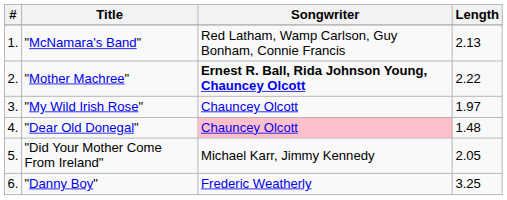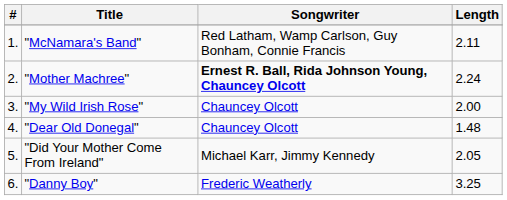 <table class="wikitable">
 <tr>
 <th>#</th>
 <th>Title</th>
 <th>Songwriter</th>
 <th>Length</th>
 </tr>
 <tr bgcolor="#ebf5ff">
 </tr>
 <tr>
 <td>1.</td>
 <td>"<a href='#'>McNamara's Band</a>"</td>
 <td>Red Latham, Wamp Carlson, Guy Bonham, Connie Francis</td>
-<td>2.13</td>
+<td>2.11</td>
 </tr>
 <tr>
 <td>2.</td>
 <td>"<a href='#'>Mother Machree</a>"</td>
 <td><strong>Ernest R. Ball, Rida Johnson Young, <a href='#'>Chauncey Olcott</a></strong></td>
-<td>2.22</td>
+<td>2.24</td>
 </tr>
 <tr>
 <td>3.</td>
 <td>"<a href='#'>My Wild Irish Rose</a>"</td>
 <td><a href='#'>Chauncey Olcott</a></td>
-<td>1.97</td>
+<td>2.00</td>
 </tr>
 <tr>
 <td>4.</td>
 <td>"<a href='#'>Dear Old Donegal</a>"</td>
-<td style="background: pink;"><a href='#'>Chauncey Olcott</a></td>
+<td><a href='#'>Chauncey Olcott</a></td>
 <td>1.48</td>
 </tr>
 <tr>
 <td>5.</td>
 <td>"Did Your Mother Come From Ireland"</td>
 <td>Michael Karr, Jimmy Kennedy</td>
 <td>2.05</td>
 </tr>
 <tr>
 <td>6.</td>
 <td>"<a href='#'>Danny Boy</a>"</td>
 <td><a href='#'>Frederic Weatherly</a></td>
 <td>3.25</td>
 </tr>
 </table>
